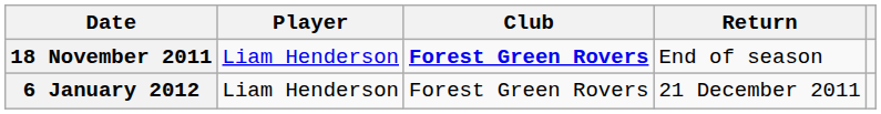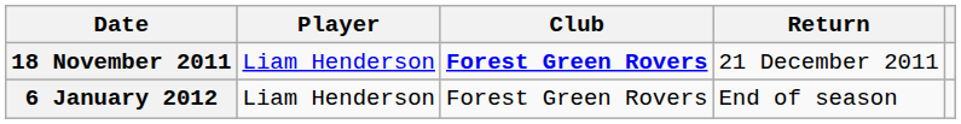 <table class="wikitable plainrowheaders">
 <tr>
 <th scope=col>Date</th>
 <th scope=col>Player</th>
 <th scope=col>Club</th>
 <th scope=col>Return</th>
 <th scope=col class=unsortable></th>
 </tr>
 <tr>
 <th scope=row>18 November 2011</th>
 <td><a href='#'>Liam Henderson</a></td>
 <td><strong><a href='#'>Forest Green Rovers</a></strong></td>
-<td>End of season</td>
+<td>21 December 2011</td>
 <td style="text-align:center;"></td>
 </tr>
 <tr>
 <th scope=row>6 January 2012</th>
 <td>Liam Henderson</td>
 <td>Forest Green Rovers</td>
-<td>21 December 2011</td>
+<td>End of season</td>
 <td style="text-align:center;"></td>
 </tr>
 </table>
